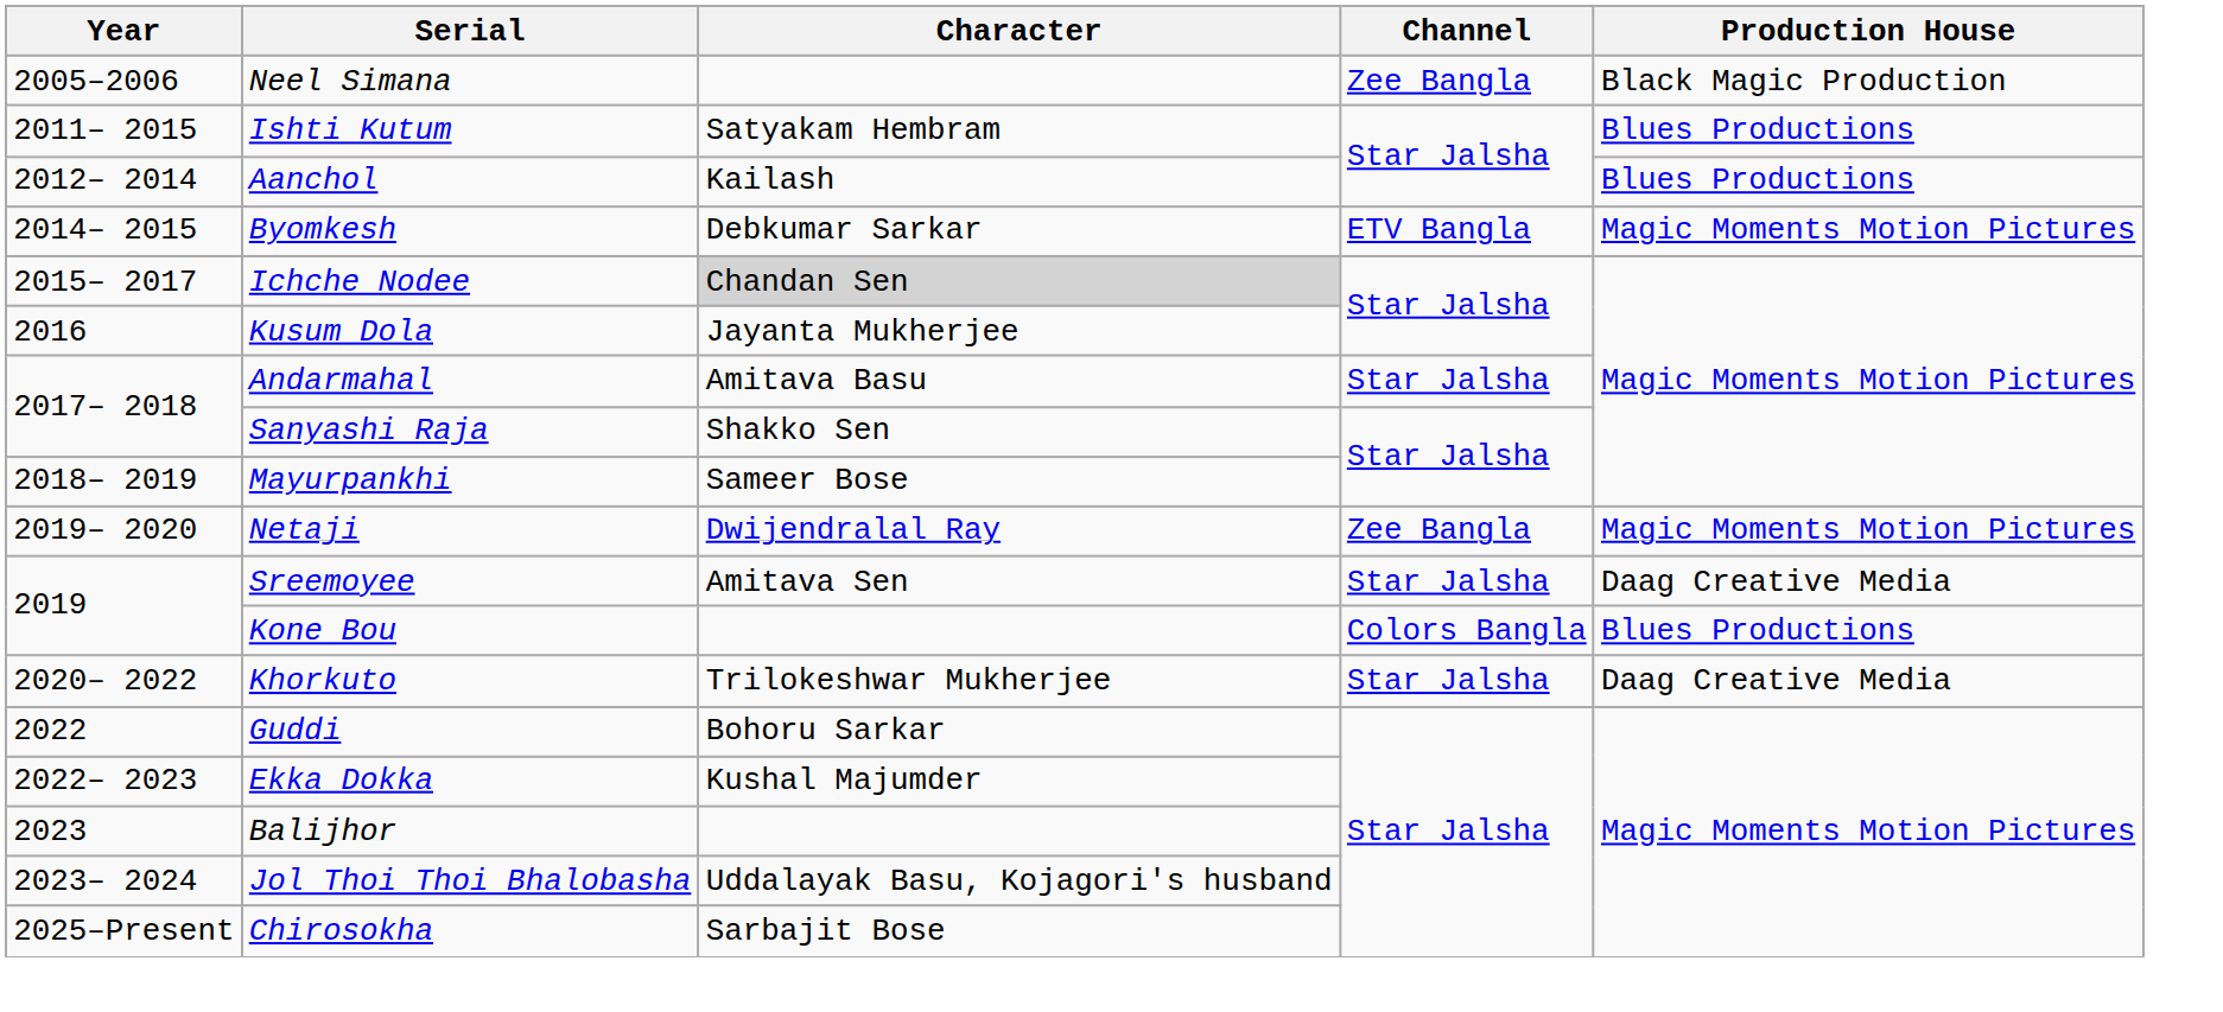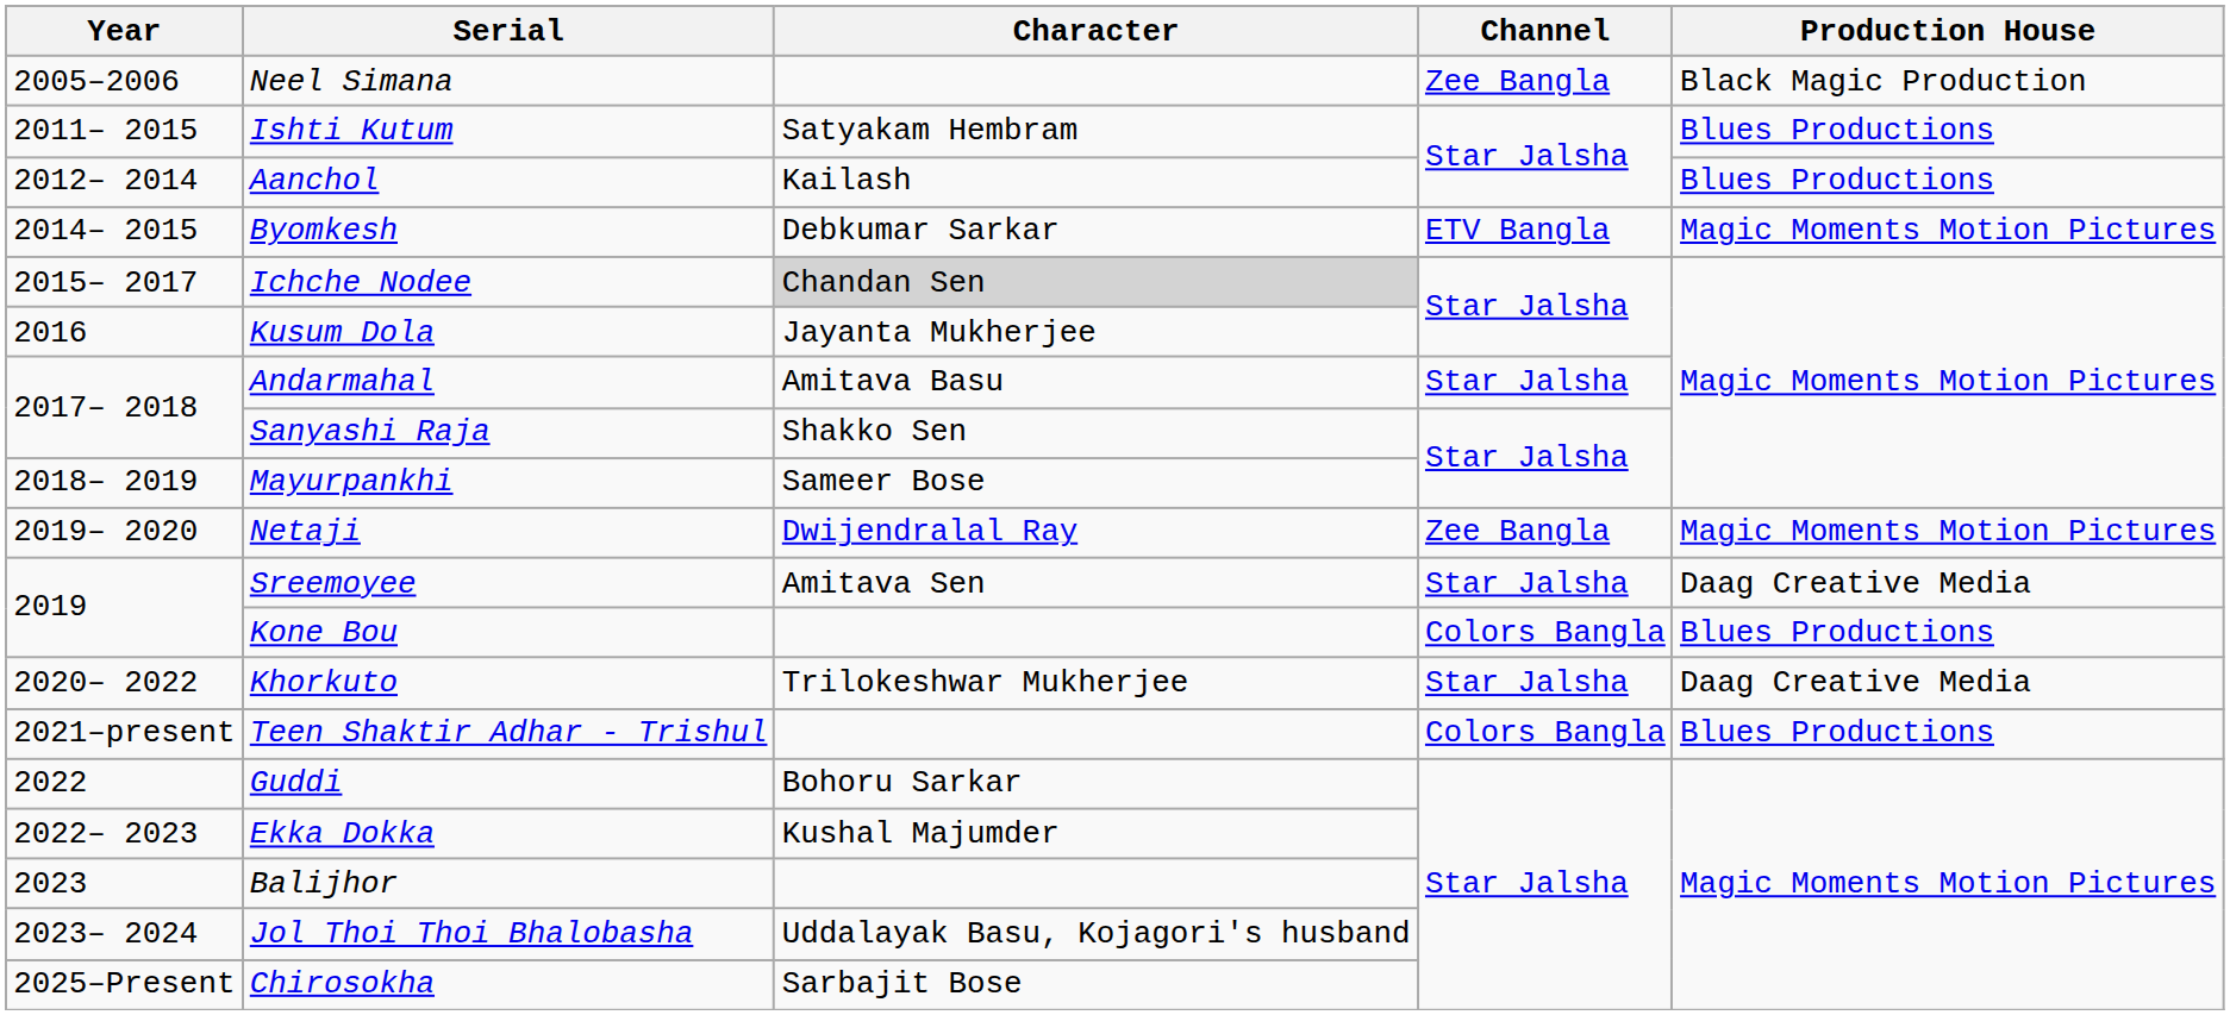 <table class="wikitable">
 <tr>
 <th>Year</th>
 <th>Serial</th>
 <th>Character</th>
 <th>Channel</th>
 <th>Production House</th>
 </tr>
 <tr>
 <td>2005–2006</td>
 <td><em>Neel Simana</em></td>
 <td></td>
 <td><a href='#'>Zee Bangla</a></td>
 <td>Black Magic Production</td>
 </tr>
 <tr>
 <td>2011– 2015</td>
 <td><em><a href='#'>Ishti Kutum</a></em></td>
 <td>Satyakam Hembram</td>
 <td rowspan="2"><a href='#'>Star Jalsha</a></td>
 <td><a href='#'>Blues Productions</a></td>
 </tr>
 <tr>
 <td>2012– 2014</td>
 <td><em><a href='#'>Aanchol</a></em></td>
 <td>Kailash</td>
 <td><a href='#'>Blues Productions</a></td>
 </tr>
 <tr>
 <td>2014– 2015</td>
 <td><a href='#'><em>Byomkesh</em></a></td>
 <td>Debkumar Sarkar</td>
 <td><a href='#'>ETV Bangla</a></td>
 <td><a href='#'>Magic Moments Motion Pictures</a></td>
 </tr>
 <tr>
 <td>2015– 2017</td>
 <td><em><a href='#'>Ichche Nodee</a></em></td>
 <td style="background: lightgrey;">Chandan Sen</td>
 <td rowspan="2"><a href='#'>Star Jalsha</a></td>
 <td rowspan="5"><a href='#'>Magic Moments Motion Pictures</a></td>
 </tr>
 <tr>
 <td>2016</td>
 <td><em><a href='#'>Kusum Dola</a></em></td>
 <td>Jayanta Mukherjee</td>
 </tr>
 <tr>
 <td rowspan="2">2017– 2018</td>
 <td><em><a href='#'>Andarmahal</a></em></td>
 <td>Amitava Basu</td>
 <td><a href='#'>Star Jalsha</a></td>
 </tr>
 <tr>
 <td><em><a href='#'>Sanyashi Raja</a></em></td>
 <td>Shakko Sen</td>
 <td rowspan="2"><a href='#'>Star Jalsha</a></td>
 </tr>
 <tr>
 <td>2018– 2019</td>
 <td><em><a href='#'>Mayurpankhi</a></em></td>
 <td>Sameer Bose</td>
 </tr>
 <tr>
 <td>2019– 2020</td>
 <td><a href='#'><em>Netaji</em></a></td>
 <td><a href='#'>Dwijendralal Ray</a></td>
 <td><a href='#'>Zee Bangla</a></td>
 <td><a href='#'>Magic Moments Motion Pictures</a></td>
 </tr>
 <tr>
 <td rowspan="2">2019</td>
 <td><em><a href='#'>Sreemoyee</a></em></td>
 <td>Amitava Sen</td>
 <td><a href='#'>Star Jalsha</a></td>
 <td>Daag Creative Media</td>
 </tr>
 <tr>
 <td><em><a href='#'>Kone Bou</a></em></td>
 <td></td>
 <td><a href='#'>Colors Bangla</a></td>
 <td><a href='#'>Blues Productions</a></td>
 </tr>
 <tr>
 <td>2020– 2022</td>
 <td><em><a href='#'>Khorkuto</a></em></td>
 <td>Trilokeshwar Mukherjee</td>
 <td><a href='#'>Star Jalsha</a></td>
 <td>Daag Creative Media</td>
 </tr>
 <tr>
+<td>2021–present</td>
+<td><em><a href='#'>Teen Shaktir Adhar - Trishul</a></em></td>
+<td></td>
+<td><a href='#'>Colors Bangla</a></td>
+<td><a href='#'>Blues Productions</a></td>
+</tr>
+<tr>
 <td>2022</td>
 <td><a href='#'><em>Guddi</em></a></td>
 <td>Bohoru Sarkar</td>
 <td rowspan="5"><a href='#'>Star Jalsha</a></td>
 <td rowspan="5"><a href='#'>Magic Moments Motion Pictures</a></td>
 </tr>
 <tr>
 <td>2022– 2023</td>
 <td><em><a href='#'>Ekka Dokka</a></em></td>
 <td>Kushal Majumder</td>
 </tr>
 <tr>
 <td>2023</td>
 <td><em>Balijhor</em></td>
 <td></td>
 </tr>
 <tr>
 <td>2023– 2024</td>
 <td><em><a href='#'>Jol Thoi Thoi Bhalobasha</a></em></td>
 <td>Uddalayak Basu, Kojagori's husband</td>
 </tr>
 <tr>
 <td>2025–Present</td>
 <td><em><a href='#'>Chirosokha</a></em></td>
 <td>Sarbajit Bose</td>
 </tr>
 </table>
